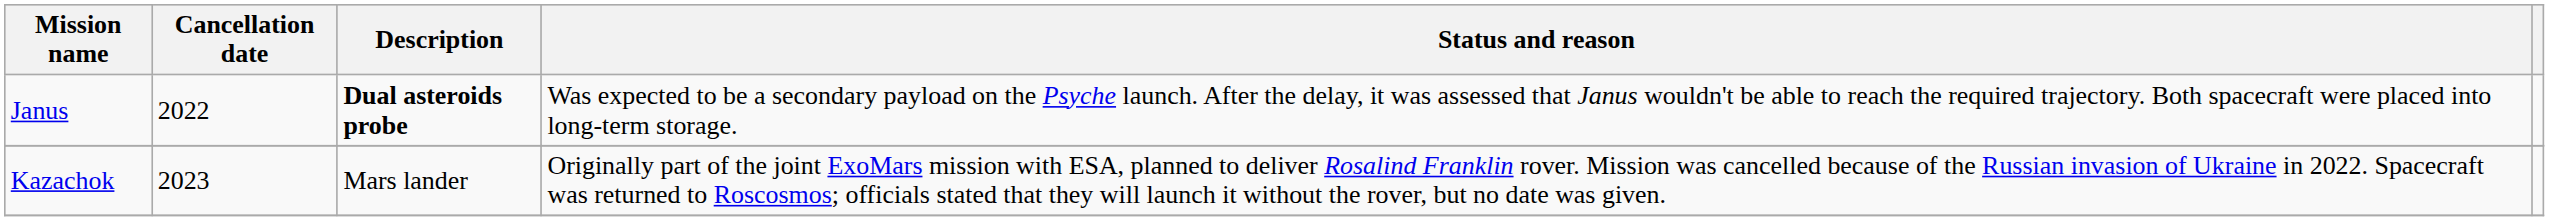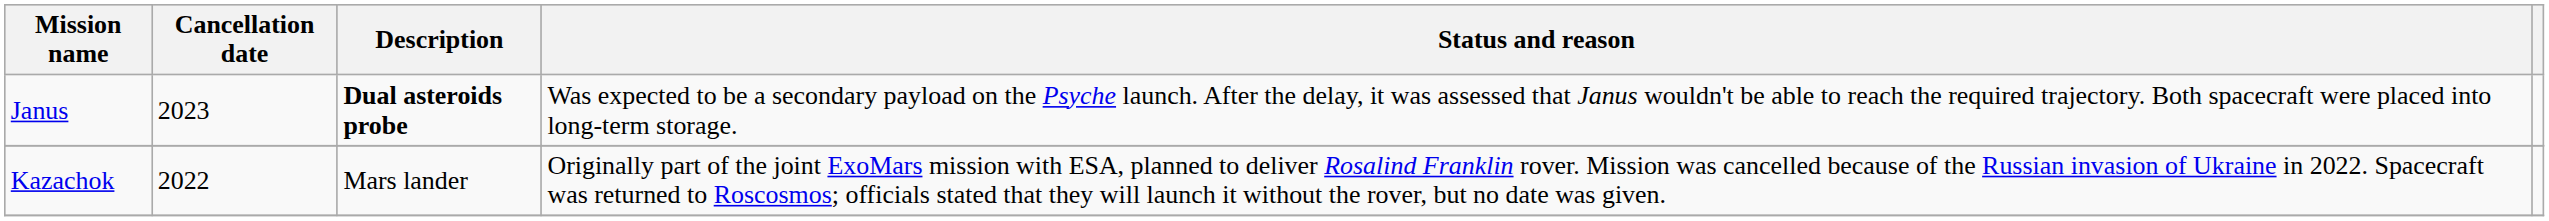 <table class="wikitable">
 <tr>
 <th>Mission name</th>
 <th>Cancellation date</th>
 <th>Description</th>
 <th>Status and reason</th>
 <th></th>
 </tr>
 <tr>
 <td> <a href='#'>Janus</a></td>
-<td>2022</td>
+<td>2023</td>
 <td><strong>Dual asteroids probe</strong></td>
 <td>Was expected to be a secondary payload on the <em><a href='#'>Psyche</a></em> launch. After the delay, it was assessed that <em>Janus</em> wouldn't be able to reach the required trajectory. Both spacecraft were placed into long-term storage.</td>
 <td></td>
 </tr>
 <tr>
 </tr>
 <tr>
 <td> <a href='#'>Kazachok</a></td>
-<td>2023</td>
+<td>2022</td>
 <td>Mars lander</td>
 <td>Originally part of the joint <a href='#'>ExoMars</a> mission with ESA, planned to deliver <em><a href='#'>Rosalind Franklin</a></em> rover. Mission was cancelled because of the <a href='#'>Russian invasion of Ukraine</a> in 2022. Spacecraft was returned to <a href='#'>Roscosmos</a>; officials stated that they will launch it without the rover, but no date was given.</td>
 <td></td>
 </tr>
 <tr>
 </tr>
 </table>
